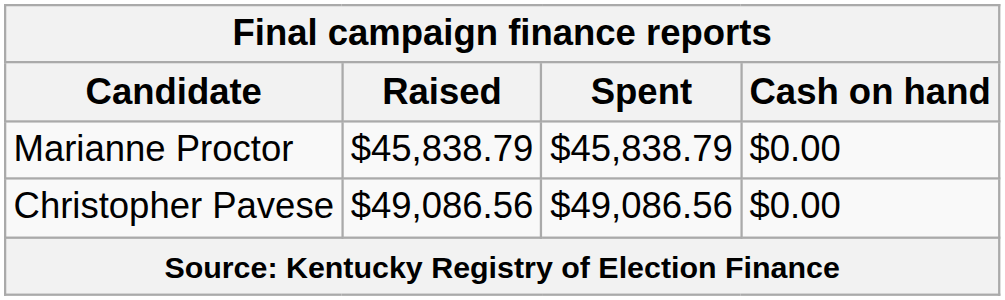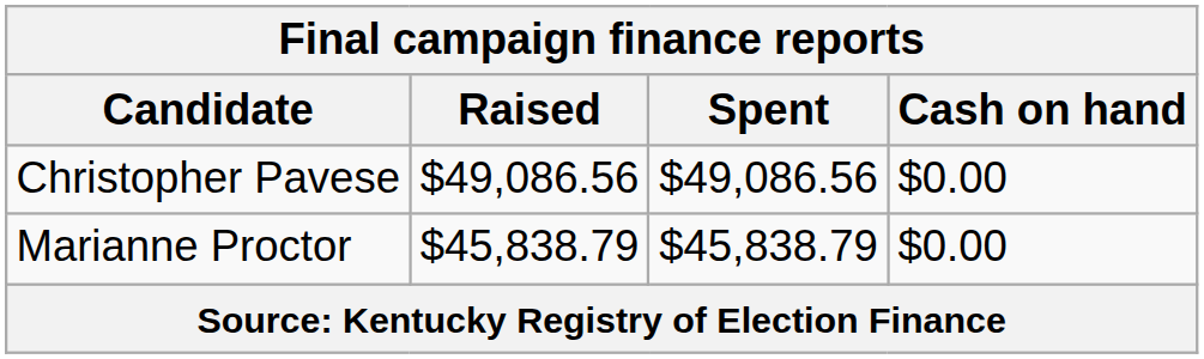 <table class="wikitable sortable">
 <tr>
 <th colspan=4>Final campaign finance reports</th>
 </tr>
 <tr style="text-align:center;">
 <th>Candidate</th>
 <th>Raised</th>
 <th>Spent</th>
 <th>Cash on hand</th>
 </tr>
 <tr>
+<td>Christopher Pavese</td>
+<td>$49,086.56</td>
+<td>$49,086.56</td>
+<td>$0.00</td>
+</tr>
+<tr>
 <td>Marianne Proctor</td>
 <td>$45,838.79</td>
 <td>$45,838.79</td>
 <td>$0.00</td>
 </tr>
 <tr>
-<td>Christopher Pavese</td>
-<td>$49,086.56</td>
-<td>$49,086.56</td>
-<td>$0.00</td>
-</tr>
-<tr>
 <th colspan="4"><small>Source: Kentucky Registry of Election Finance</small></th>
 </tr>
 </table>
